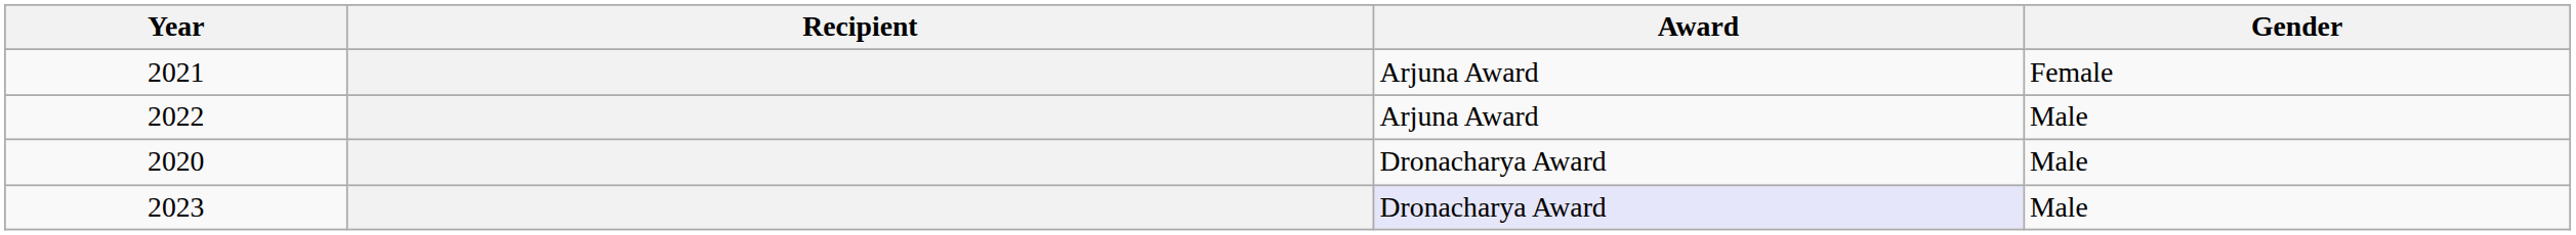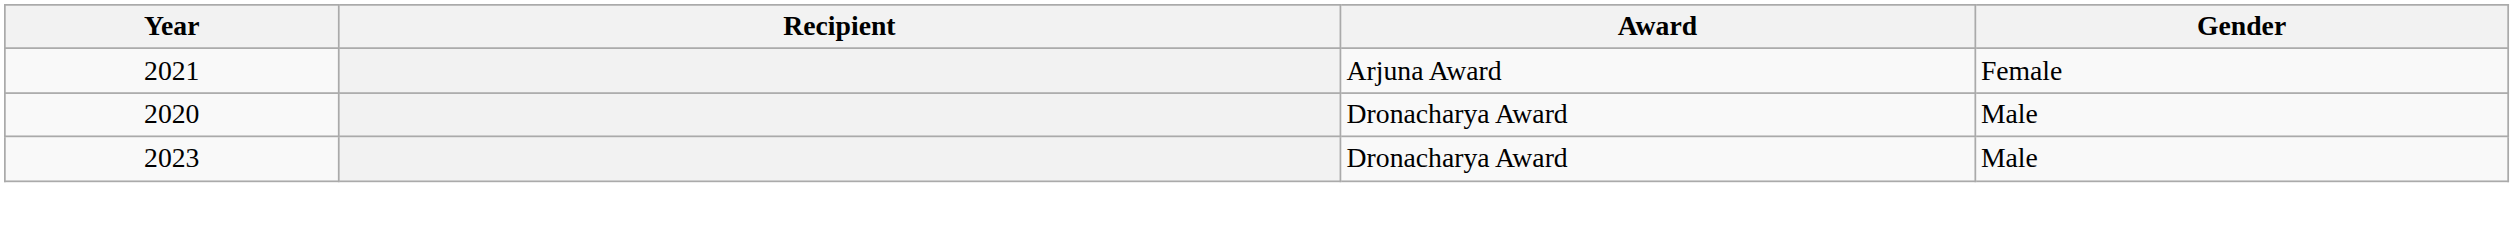 <table class="wikitable plainrowheaders sortable" style="width:73%">
 <tr>
 <th scope="col" style="width:10%">Year</th>
 <th scope="col" style="width:30%">Recipient</th>
 <th scope="col" style="width:19%">Award</th>
 <th scope="col" style="width:16%">Gender</th>
 </tr>
 <tr>
 <td style="text-align:center;">2021</td>
 <th scope="row"></th>
 <td>Arjuna Award</td>
 <td>Female</td>
 </tr>
 <tr>
-<td style="text-align:center;">2022</td>
-<th scope="row"></th>
-<td>Arjuna Award</td>
-<td>Male</td>
-</tr>
-<tr>
 <td style="text-align:center;">2020</td>
 <th scope="row"></th>
 <td>Dronacharya Award</td>
 <td>Male</td>
 </tr>
 <tr>
 <td style="text-align:center;">2023</td>
 <th scope="row"></th>
-<td style="background: lavender;">Dronacharya Award</td>
+<td>Dronacharya Award</td>
 <td>Male</td>
 </tr>
 </table>
